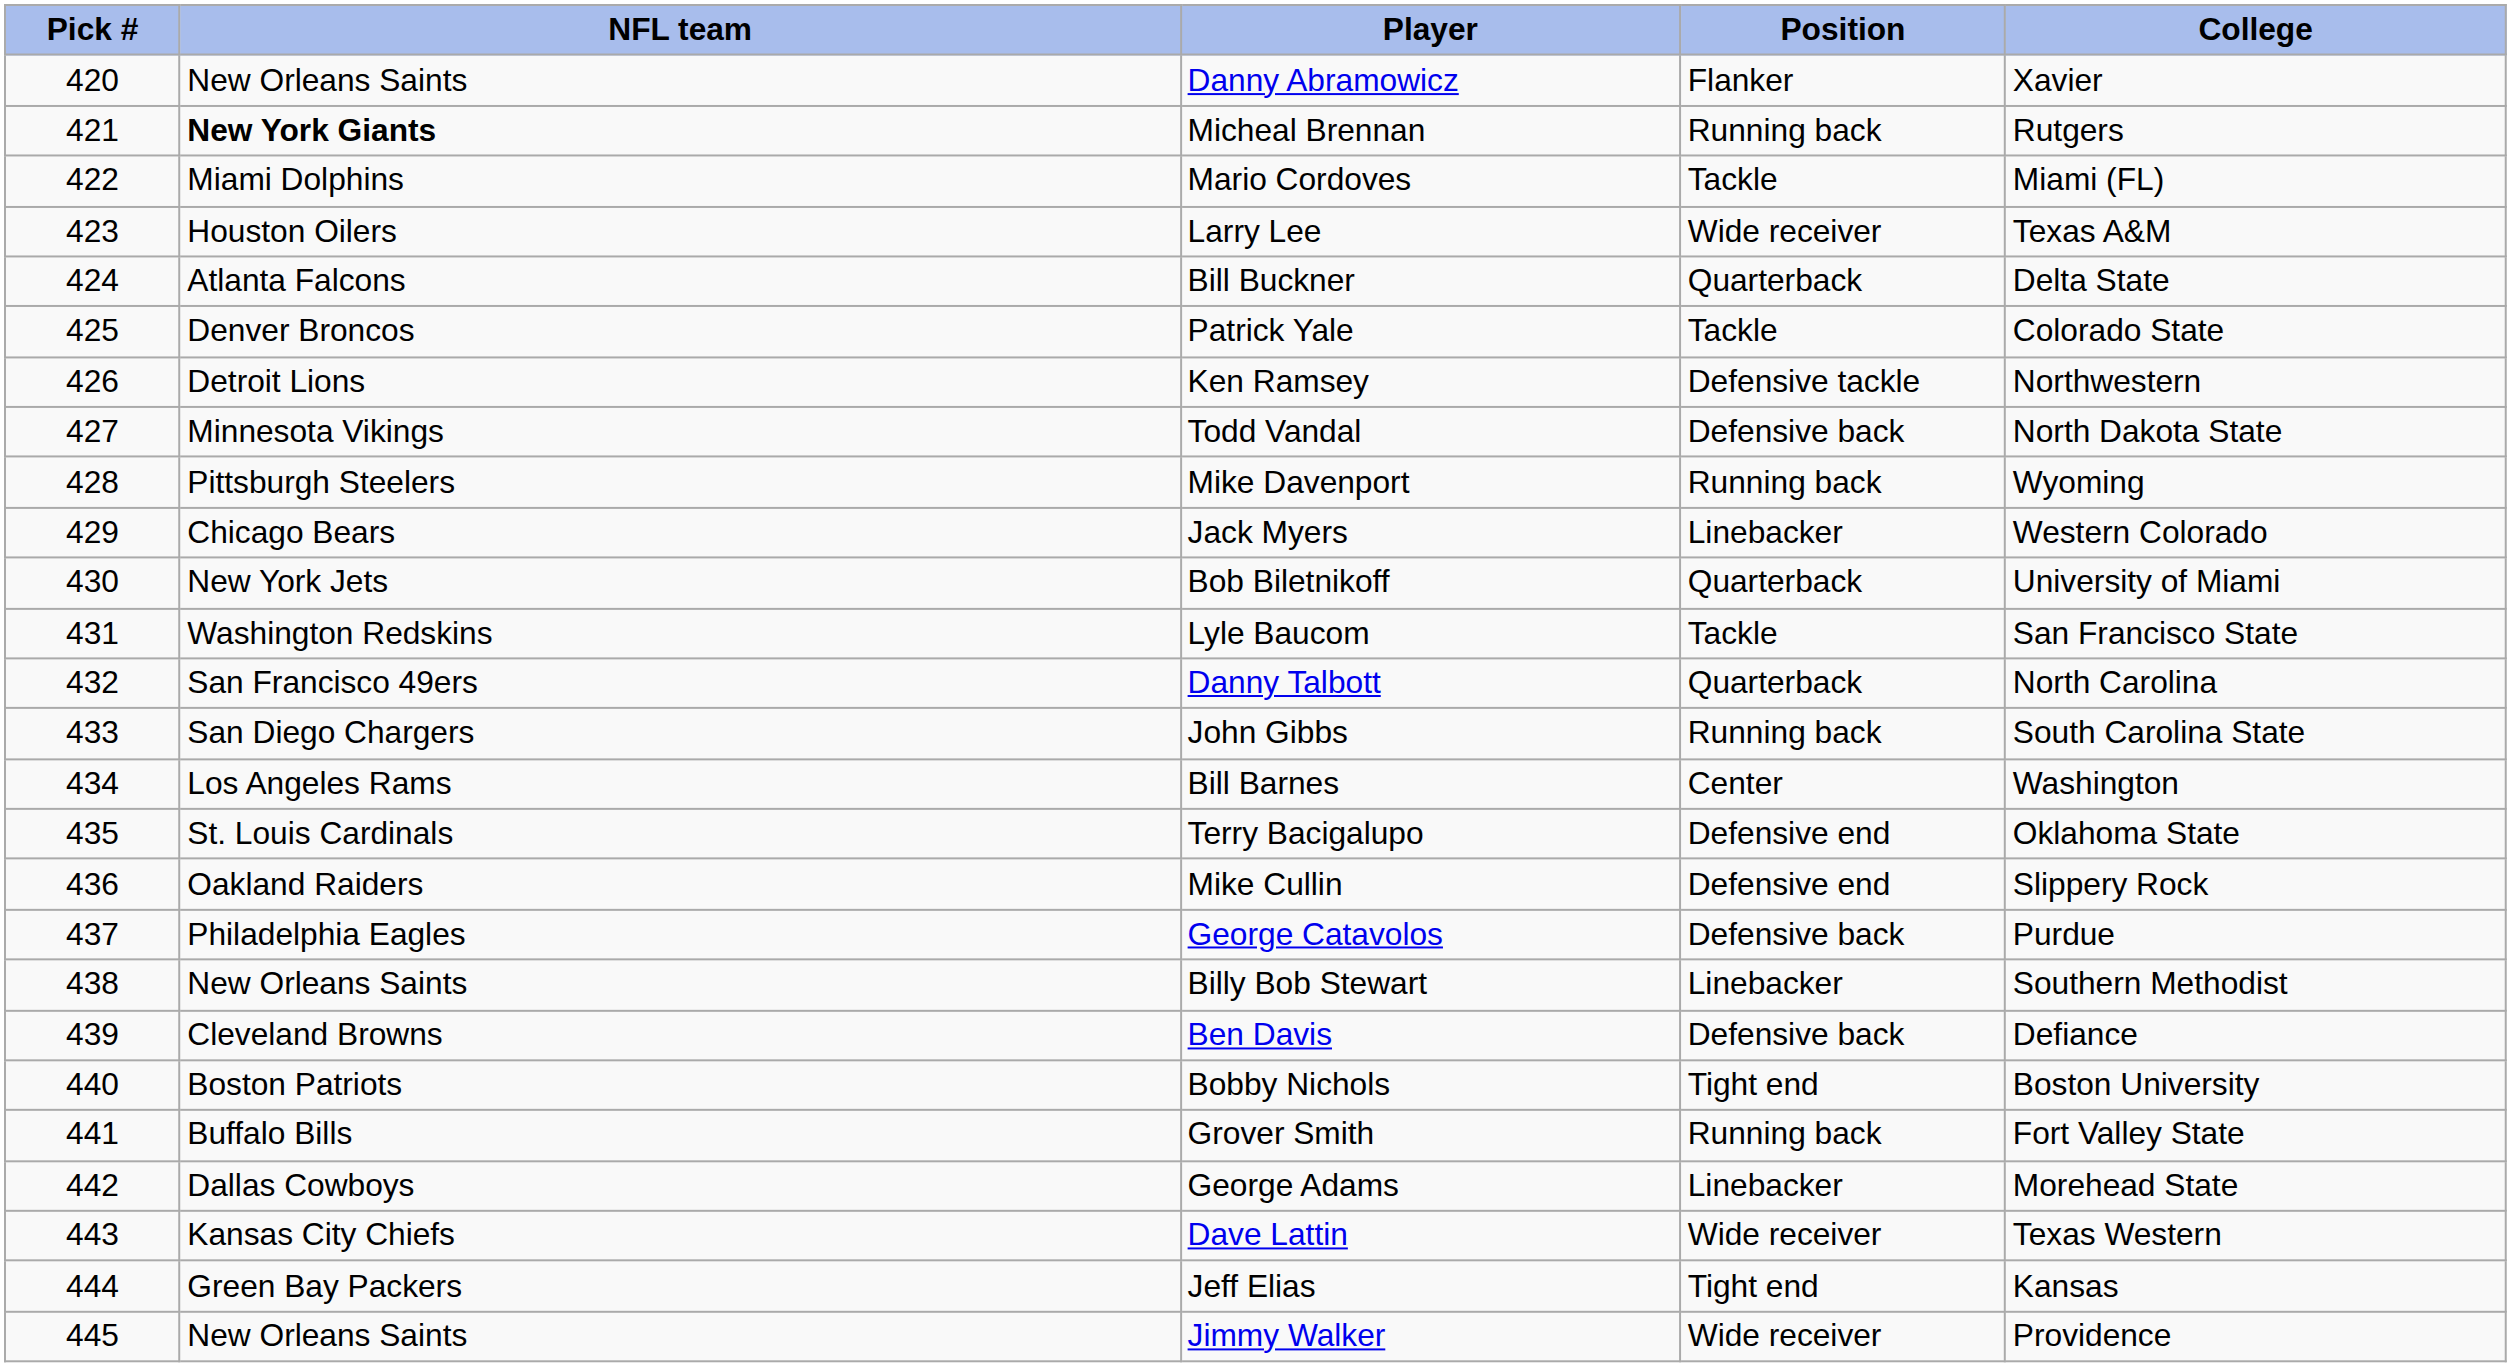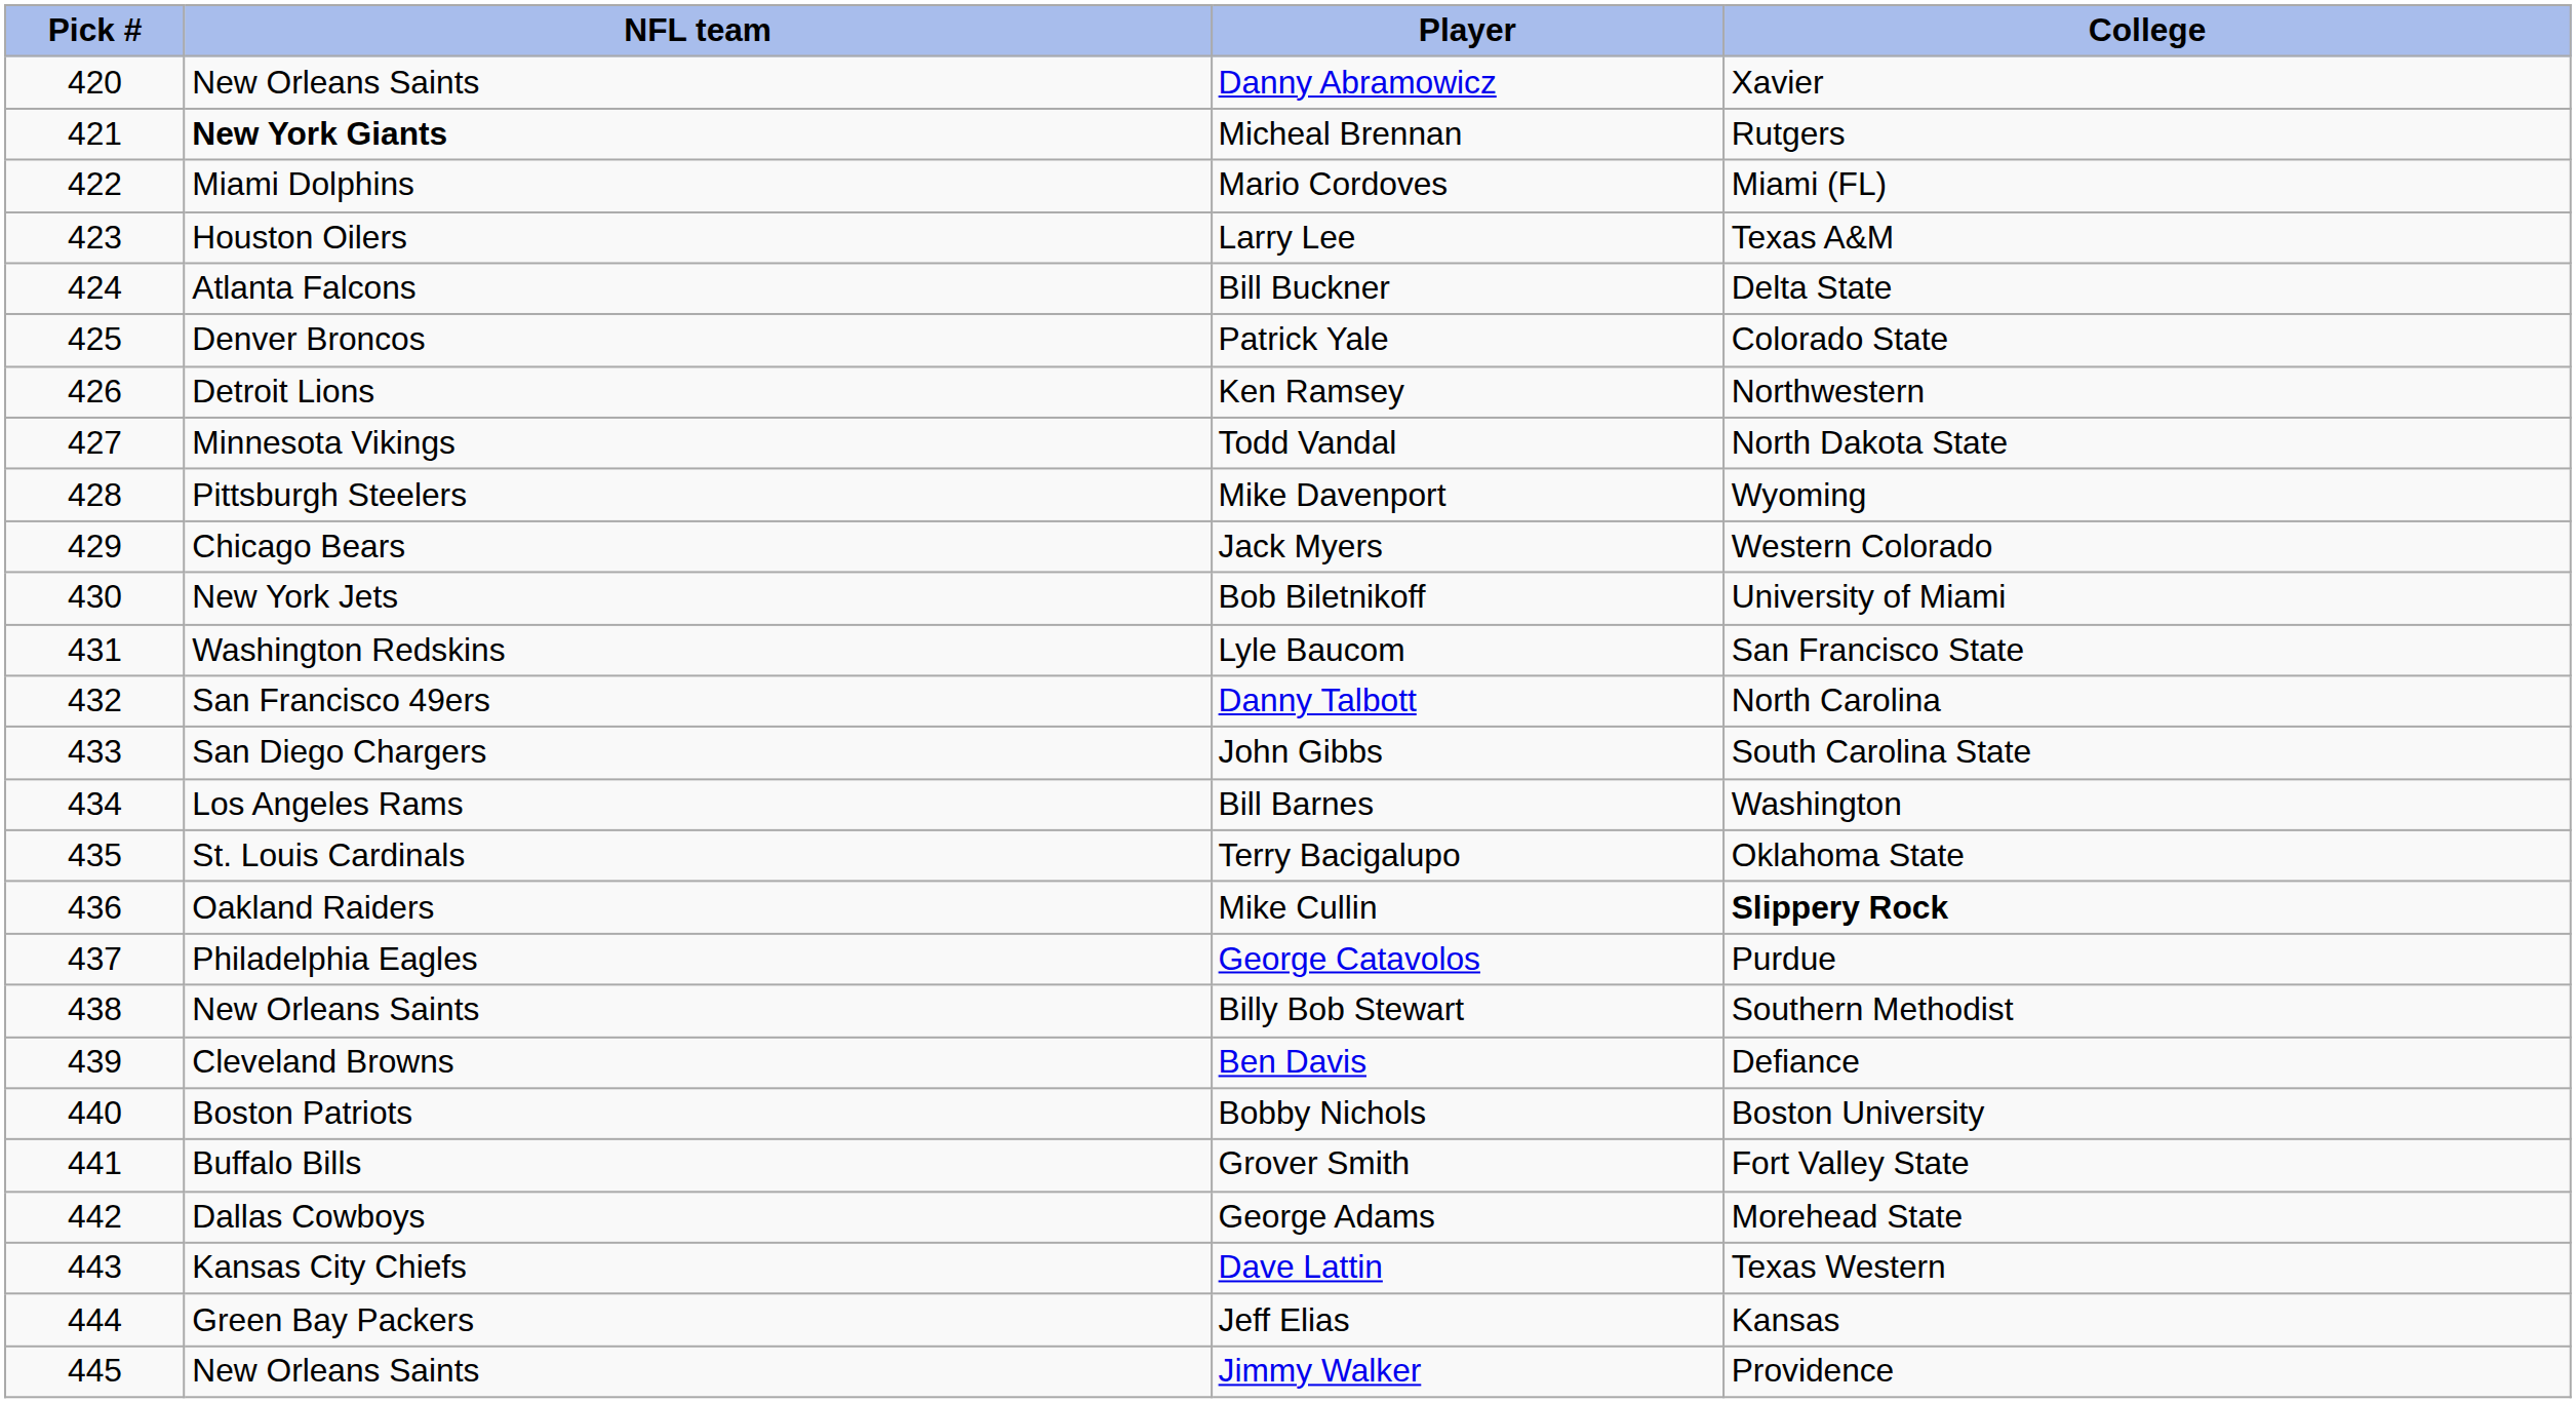 <table class="wikitable sortable sortable" style="width: 100%">
 <tr>
 <th style="background:#A8BDEC;" width=7%>Pick #</th>
 <th width=40% style="background:#A8BDEC;">NFL team</th>
 <th width=20% style="background:#A8BDEC;">Player</th>
-<th width=13% style="background:#A8BDEC;">Position</th>
 <th style="background:#A8BDEC;">College</th>
 </tr>
 <tr>
 <td align=center>420</td>
 <td>New Orleans Saints</td>
 <td><a href='#'>Danny Abramowicz</a></td>
-<td>Flanker</td>
 <td>Xavier</td>
 </tr>
 <tr>
 <td align=center>421</td>
 <td><strong>New York Giants</strong></td>
 <td>Micheal Brennan</td>
-<td>Running back</td>
 <td>Rutgers</td>
 </tr>
 <tr>
 <td align=center>422</td>
 <td>Miami Dolphins</td>
 <td>Mario Cordoves</td>
-<td>Tackle</td>
 <td>Miami (FL)</td>
 </tr>
 <tr>
 <td align=center>423</td>
 <td>Houston Oilers</td>
 <td>Larry Lee</td>
-<td>Wide receiver</td>
 <td>Texas A&M</td>
 </tr>
 <tr>
 <td align=center>424</td>
 <td>Atlanta Falcons</td>
 <td>Bill Buckner</td>
-<td>Quarterback</td>
 <td>Delta State</td>
 </tr>
 <tr>
 <td align=center>425</td>
 <td>Denver Broncos</td>
 <td>Patrick Yale</td>
-<td>Tackle</td>
 <td>Colorado State</td>
 </tr>
 <tr>
 <td align=center>426</td>
 <td>Detroit Lions</td>
 <td>Ken Ramsey</td>
-<td>Defensive tackle</td>
 <td>Northwestern</td>
 </tr>
 <tr>
 <td align=center>427</td>
 <td>Minnesota Vikings</td>
 <td>Todd Vandal</td>
-<td>Defensive back</td>
 <td>North Dakota State</td>
 </tr>
 <tr>
 <td align=center>428</td>
 <td>Pittsburgh Steelers</td>
 <td>Mike Davenport</td>
-<td>Running back</td>
 <td>Wyoming</td>
 </tr>
 <tr>
 <td align=center>429</td>
 <td>Chicago Bears</td>
 <td>Jack Myers</td>
-<td>Linebacker</td>
 <td>Western Colorado</td>
 </tr>
 <tr>
 <td align=center>430</td>
 <td>New York Jets</td>
 <td>Bob Biletnikoff</td>
-<td>Quarterback</td>
 <td>University of Miami</td>
 </tr>
 <tr>
 <td align=center>431</td>
 <td>Washington Redskins</td>
 <td>Lyle Baucom</td>
-<td>Tackle</td>
 <td>San Francisco State</td>
 </tr>
 <tr>
 <td align=center>432</td>
 <td>San Francisco 49ers</td>
 <td><a href='#'>Danny Talbott</a></td>
-<td>Quarterback</td>
 <td>North Carolina</td>
 </tr>
 <tr>
 <td align=center>433</td>
 <td>San Diego Chargers</td>
 <td>John Gibbs</td>
-<td>Running back</td>
 <td>South Carolina State</td>
 </tr>
 <tr>
 <td align=center>434</td>
 <td>Los Angeles Rams</td>
 <td>Bill Barnes</td>
-<td>Center</td>
 <td>Washington</td>
 </tr>
 <tr>
 <td align=center>435</td>
 <td>St. Louis Cardinals</td>
 <td>Terry Bacigalupo</td>
-<td>Defensive end</td>
 <td>Oklahoma State</td>
 </tr>
 <tr>
 <td align=center>436</td>
 <td>Oakland Raiders</td>
 <td>Mike Cullin</td>
-<td>Defensive end</td>
-<td>Slippery Rock</td>
+<td><strong>Slippery Rock</strong></td>
 </tr>
 <tr>
 <td align=center>437</td>
 <td>Philadelphia Eagles</td>
 <td><a href='#'>George Catavolos</a></td>
-<td>Defensive back</td>
 <td>Purdue</td>
 </tr>
 <tr>
 <td align=center>438</td>
 <td>New Orleans Saints</td>
 <td>Billy Bob Stewart</td>
-<td>Linebacker</td>
 <td>Southern Methodist</td>
 </tr>
 <tr>
 <td align=center>439</td>
 <td>Cleveland Browns</td>
 <td><a href='#'>Ben Davis</a></td>
-<td>Defensive back</td>
 <td>Defiance</td>
 </tr>
 <tr>
 <td align=center>440</td>
 <td>Boston Patriots</td>
 <td>Bobby Nichols</td>
-<td>Tight end</td>
 <td>Boston University</td>
 </tr>
 <tr>
 <td align=center>441</td>
 <td>Buffalo Bills</td>
 <td>Grover Smith</td>
-<td>Running back</td>
 <td>Fort Valley State</td>
 </tr>
 <tr>
 <td align=center>442</td>
 <td>Dallas Cowboys</td>
 <td>George Adams</td>
-<td>Linebacker</td>
 <td>Morehead State</td>
 </tr>
 <tr>
 <td align=center>443</td>
 <td>Kansas City Chiefs</td>
 <td><a href='#'>Dave Lattin</a></td>
-<td>Wide receiver</td>
 <td>Texas Western</td>
 </tr>
 <tr>
 <td align=center>444</td>
 <td>Green Bay Packers</td>
 <td>Jeff Elias</td>
-<td>Tight end</td>
 <td>Kansas</td>
 </tr>
 <tr>
 <td align=center>445 </td>
 <td>New Orleans Saints</td>
 <td><a href='#'>Jimmy Walker</a></td>
-<td>Wide receiver</td>
 <td>Providence</td>
 </tr>
 </table>
